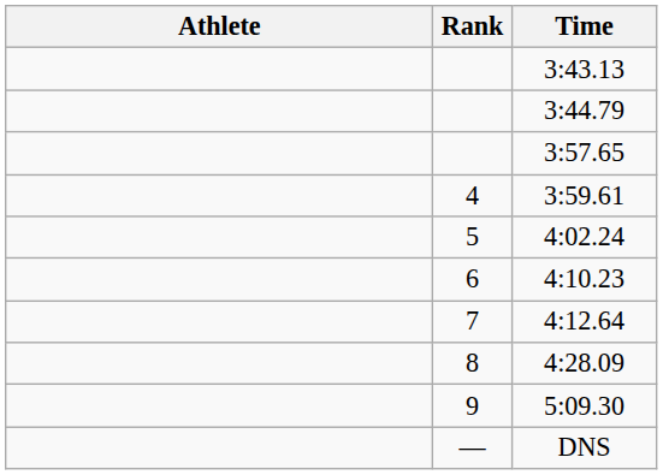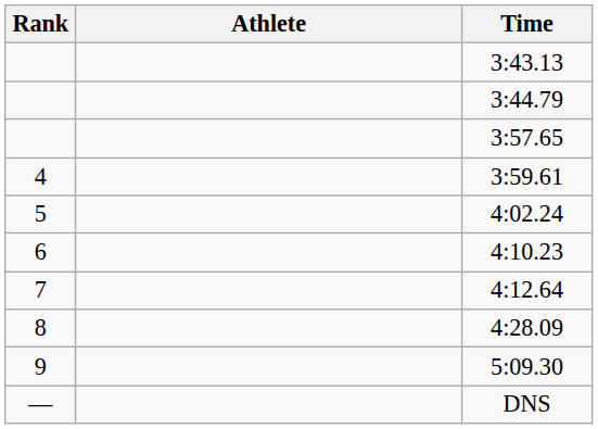 <table class=wikitable style="text-align:center">
 <tr>
+<th width=40>Rank</th>
 <th width=250>Athlete</th>
-<th width=40>Rank</th>
 <th width=80>Time</th>
 </tr>
 <tr>
+<td></td>
 <td align=left></td>
-<td></td>
 <td>3:43.13</td>
 </tr>
 <tr>
+<td></td>
 <td align=left></td>
-<td></td>
 <td>3:44.79</td>
 </tr>
 <tr>
+<td></td>
 <td align=left></td>
-<td></td>
 <td>3:57.65</td>
 </tr>
 <tr>
+<td>4</td>
 <td align=left></td>
-<td>4</td>
 <td>3:59.61</td>
 </tr>
 <tr>
+<td>5</td>
 <td align=left></td>
-<td>5</td>
 <td>4:02.24</td>
 </tr>
 <tr>
+<td>6</td>
 <td align=left></td>
-<td>6</td>
 <td>4:10.23</td>
 </tr>
 <tr>
+<td>7</td>
 <td align=left></td>
-<td>7</td>
 <td>4:12.64</td>
 </tr>
 <tr>
+<td>8</td>
 <td align=left></td>
-<td>8</td>
 <td>4:28.09</td>
 </tr>
 <tr>
+<td>9</td>
 <td align=left></td>
-<td>9</td>
 <td>5:09.30</td>
 </tr>
 <tr>
+<td>—</td>
 <td align=left></td>
-<td>—</td>
 <td>DNS</td>
 </tr>
 </table>
